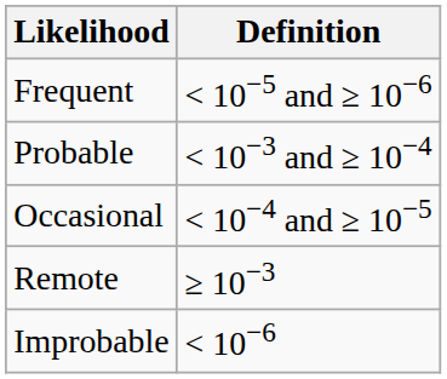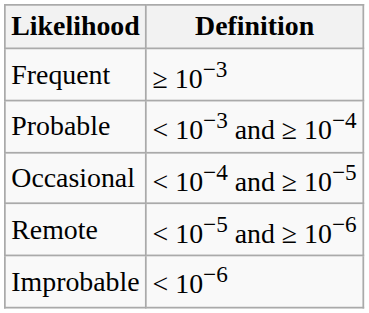 <table class=wikitable>
 <tr>
 <th>Likelihood</th>
 <th>Definition</th>
 </tr>
 <tr>
 <td>Frequent</td>
-<td>< 10<sup>−5</sup> and ≥ 10<sup>−6</sup></td>
+<td>≥ 10<sup>−3</sup></td>
 </tr>
 <tr>
 <td>Probable</td>
 <td>< 10<sup>−3</sup> and ≥ 10<sup>−4</sup></td>
 </tr>
 <tr>
 <td>Occasional</td>
 <td>< 10<sup>−4</sup> and ≥ 10<sup>−5</sup></td>
 </tr>
 <tr>
 <td>Remote</td>
-<td>≥ 10<sup>−3</sup></td>
+<td>< 10<sup>−5</sup> and ≥ 10<sup>−6</sup></td>
 </tr>
 <tr>
 <td>Improbable</td>
 <td>< 10<sup>−6</sup></td>
 </tr>
 </table>
